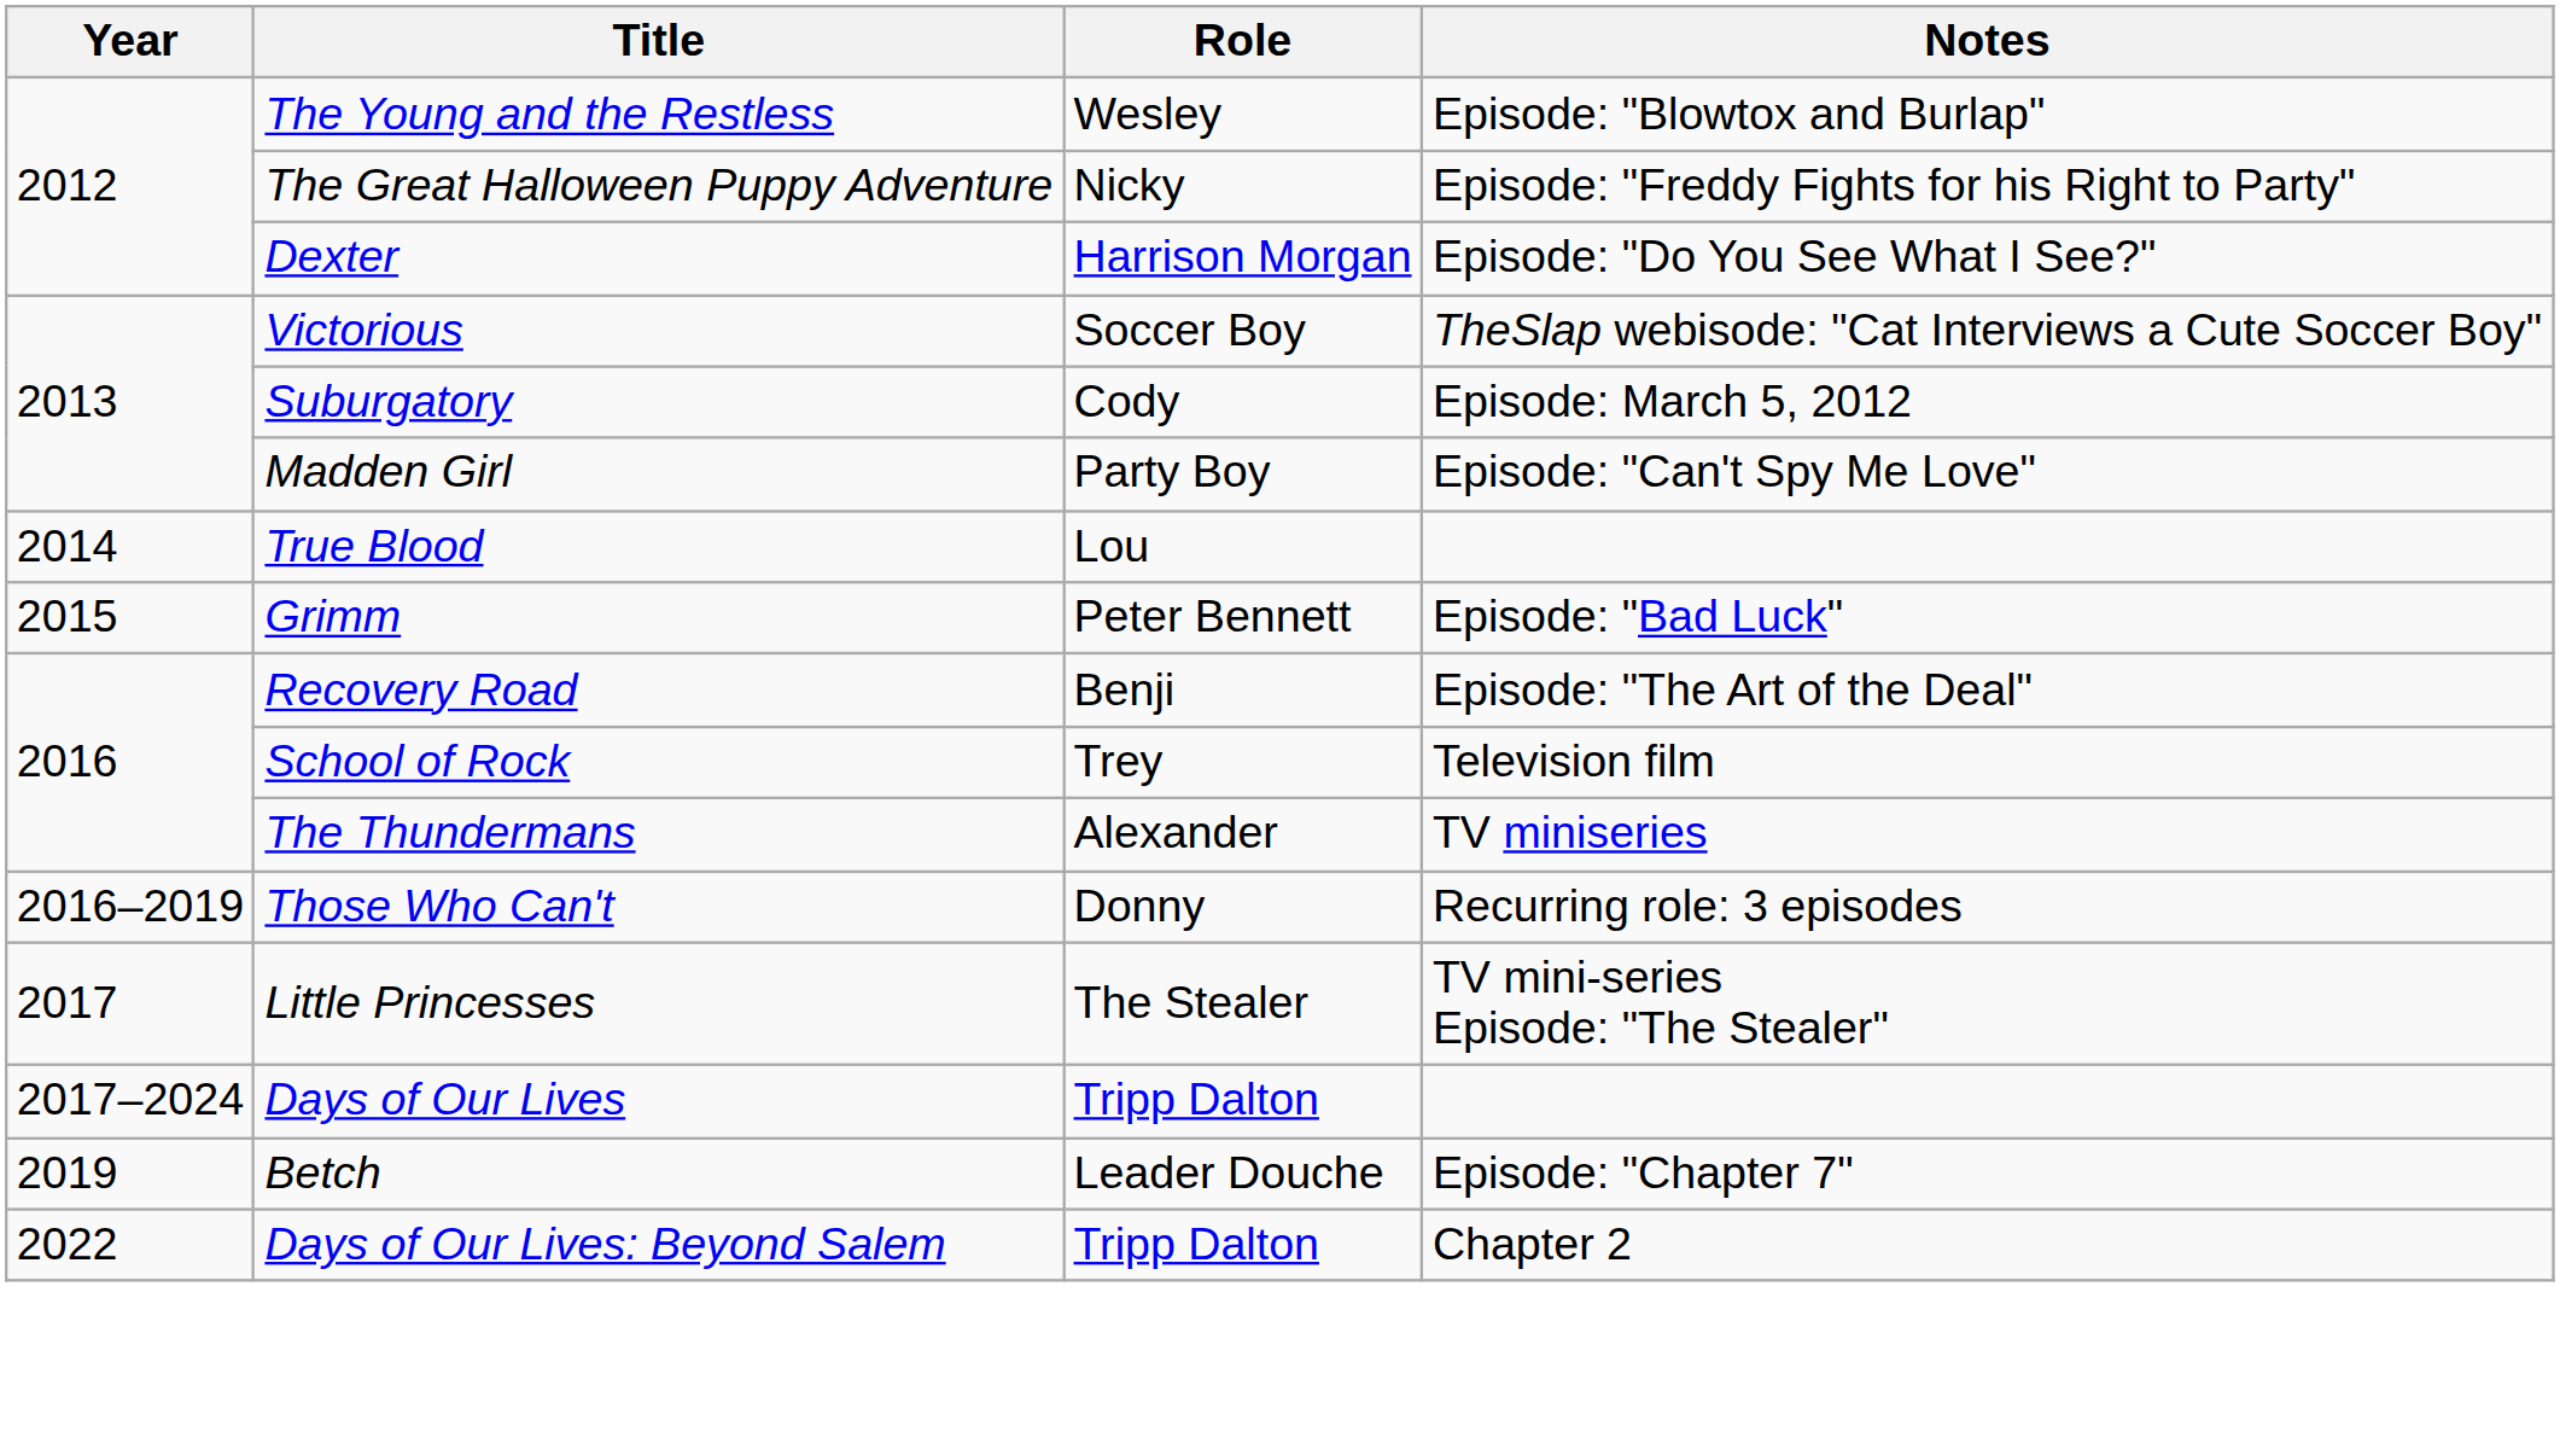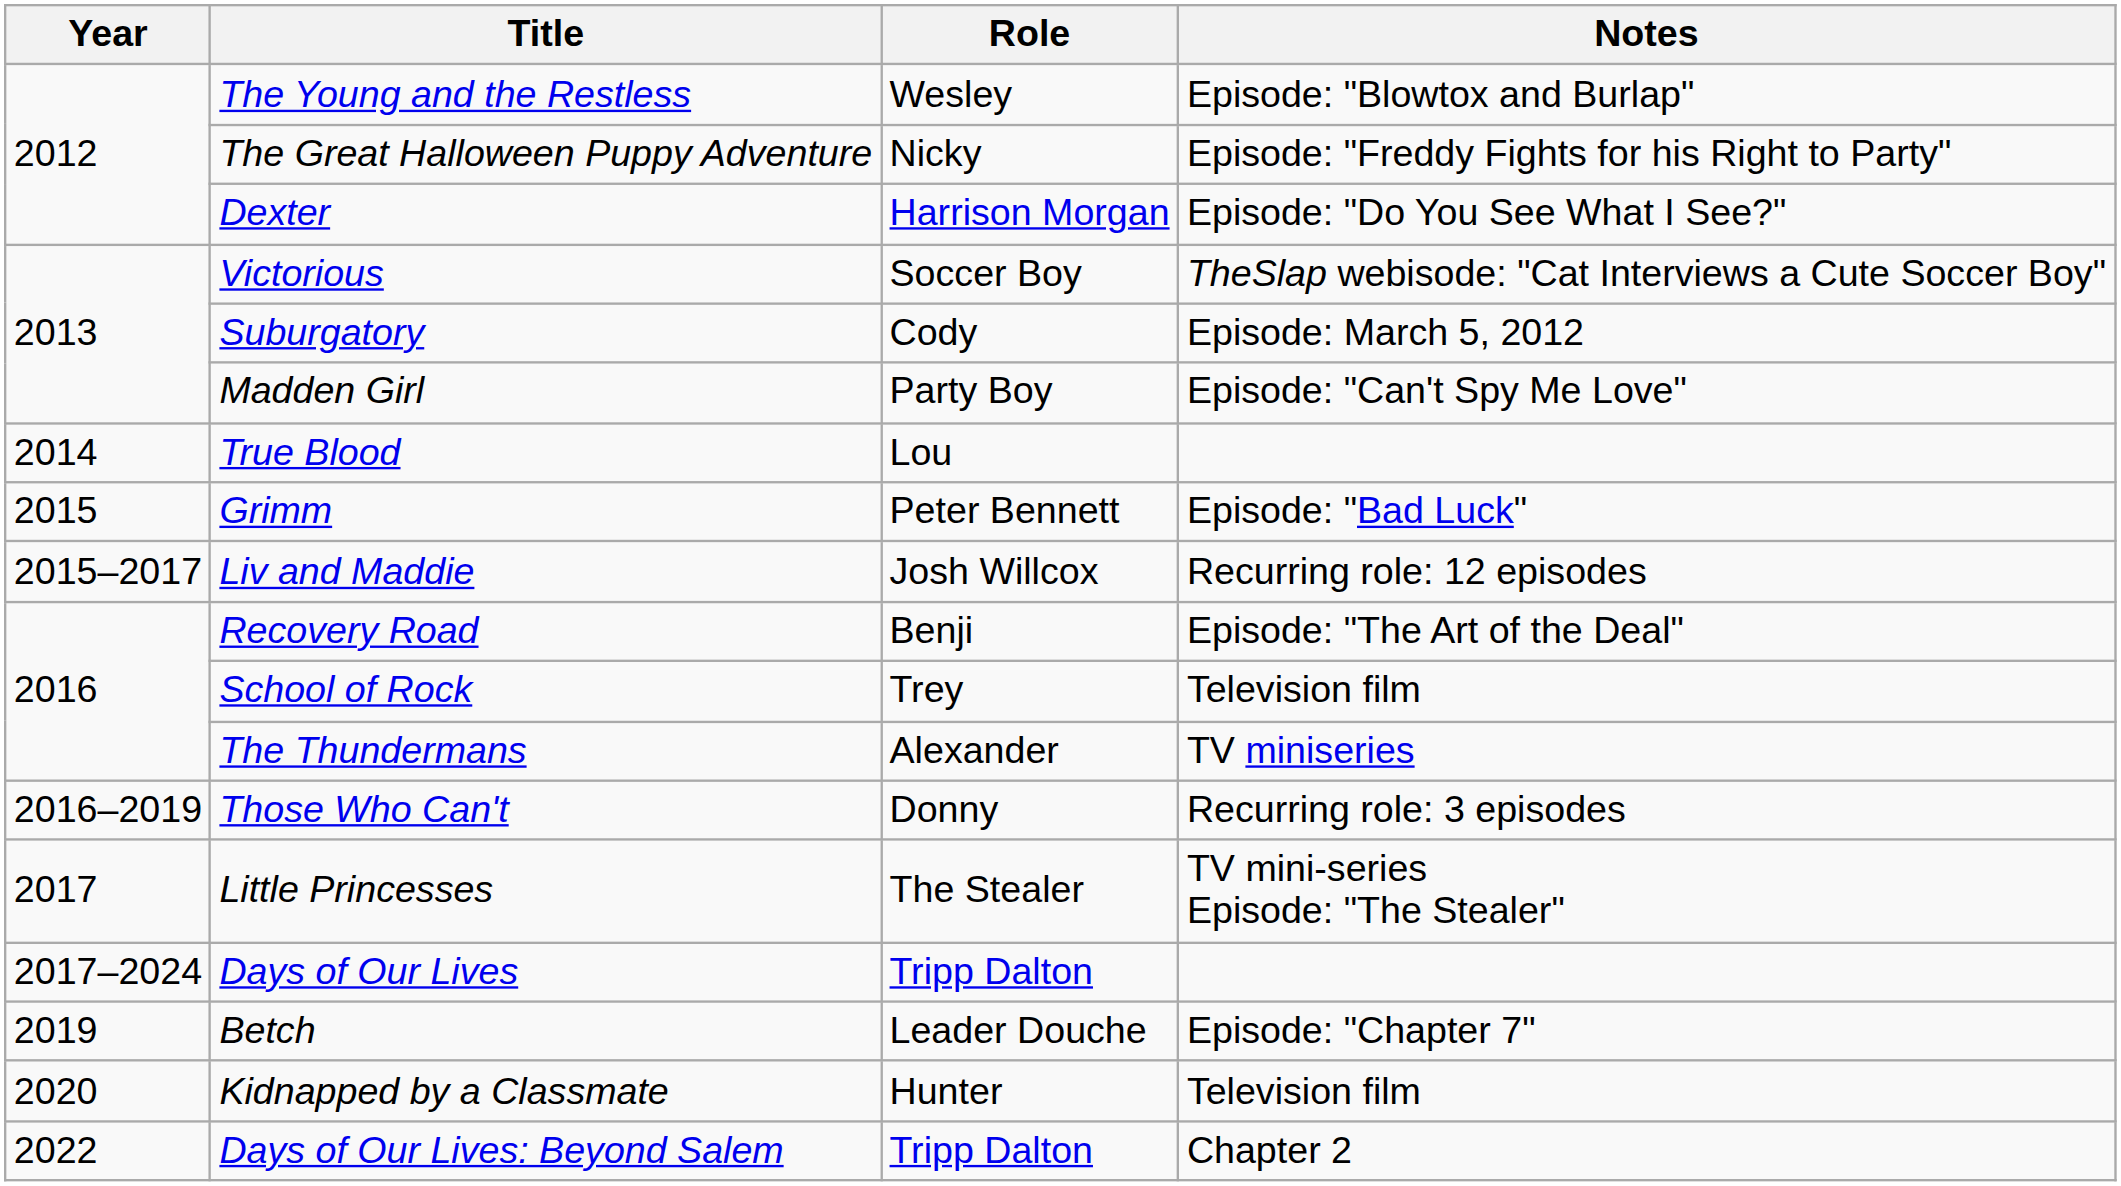 <table class="wikitable sortable">
 <tr>
 <th>Year</th>
 <th>Title</th>
 <th>Role</th>
 <th class="unsortable">Notes</th>
 </tr>
 <tr>
 <td rowspan="3">2012</td>
 <td><em><a href='#'>The Young and the Restless</a></em></td>
 <td>Wesley</td>
 <td>Episode: "Blowtox and Burlap"</td>
 </tr>
 <tr>
 <td><em>The Great Halloween Puppy Adventure</em></td>
 <td>Nicky</td>
 <td>Episode: "Freddy Fights for his Right to Party"</td>
 </tr>
 <tr>
 <td><em><a href='#'>Dexter</a></em></td>
 <td><a href='#'>Harrison Morgan</a></td>
 <td>Episode: "Do You See What I See?"</td>
 </tr>
 <tr>
 <td rowspan="3">2013</td>
 <td><em><a href='#'>Victorious</a></em></td>
 <td>Soccer Boy</td>
 <td><em>TheSlap</em> webisode: "Cat Interviews a Cute Soccer Boy"</td>
 </tr>
 <tr>
 <td><em><a href='#'>Suburgatory</a></em></td>
 <td>Cody</td>
 <td>Episode: March 5, 2012</td>
 </tr>
 <tr>
 <td><em>Madden Girl</em></td>
 <td>Party Boy</td>
 <td>Episode: "Can't Spy Me Love"</td>
 </tr>
 <tr>
 <td>2014</td>
 <td><em><a href='#'>True Blood</a></em></td>
 <td>Lou</td>
 <td></td>
 </tr>
 <tr>
 <td>2015</td>
 <td><em><a href='#'>Grimm</a></em></td>
 <td>Peter Bennett</td>
 <td>Episode: "<a href='#'>Bad Luck</a>"</td>
 </tr>
 <tr>
+<td>2015–2017</td>
+<td><em><a href='#'>Liv and Maddie</a></em></td>
+<td>Josh Willcox</td>
+<td>Recurring role: 12 episodes</td>
+</tr>
+<tr>
 <td rowspan="3">2016</td>
 <td><em><a href='#'>Recovery Road</a></em></td>
 <td>Benji</td>
 <td>Episode: "The Art of the Deal"</td>
 </tr>
 <tr>
 <td><em><a href='#'>School of Rock</a></em></td>
 <td>Trey</td>
 <td>Television film</td>
 </tr>
 <tr>
 <td><em><a href='#'>The Thundermans</a></em></td>
 <td>Alexander</td>
 <td>TV <a href='#'>miniseries</a></td>
 </tr>
 <tr>
 <td>2016–2019</td>
 <td><em><a href='#'>Those Who Can't</a></em></td>
 <td>Donny</td>
 <td>Recurring role: 3 episodes</td>
 </tr>
 <tr>
 <td>2017</td>
 <td><em>Little Princesses</em></td>
 <td>The Stealer</td>
 <td>TV mini-series<br>Episode: "The Stealer"</td>
 </tr>
 <tr>
 <td>2017–2024</td>
 <td><em><a href='#'>Days of Our Lives</a></em></td>
 <td><a href='#'>Tripp Dalton</a></td>
 <td></td>
 </tr>
 <tr>
 <td>2019</td>
 <td><em>Betch</em></td>
 <td>Leader Douche</td>
 <td>Episode: "Chapter 7"</td>
 </tr>
 <tr>
+<td>2020</td>
+<td><em>Kidnapped by a Classmate</em></td>
+<td>Hunter</td>
+<td>Television film</td>
+</tr>
+<tr>
 <td>2022</td>
 <td><em><a href='#'>Days of Our Lives: Beyond Salem</a></em></td>
 <td><a href='#'>Tripp Dalton</a></td>
 <td>Chapter 2</td>
 </tr>
 </table>
